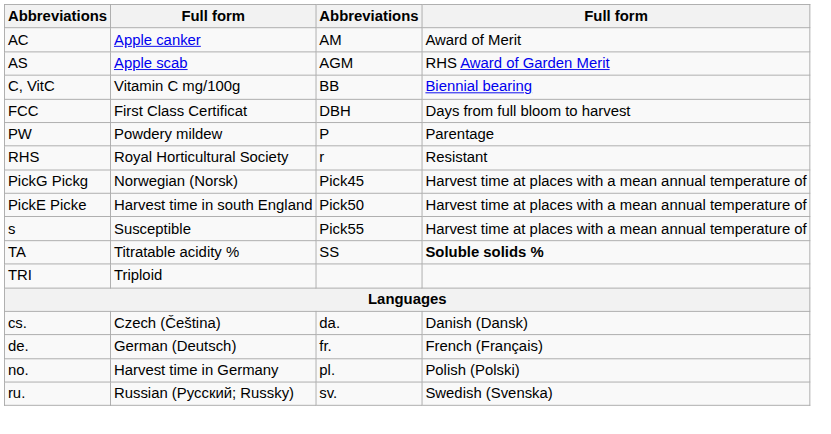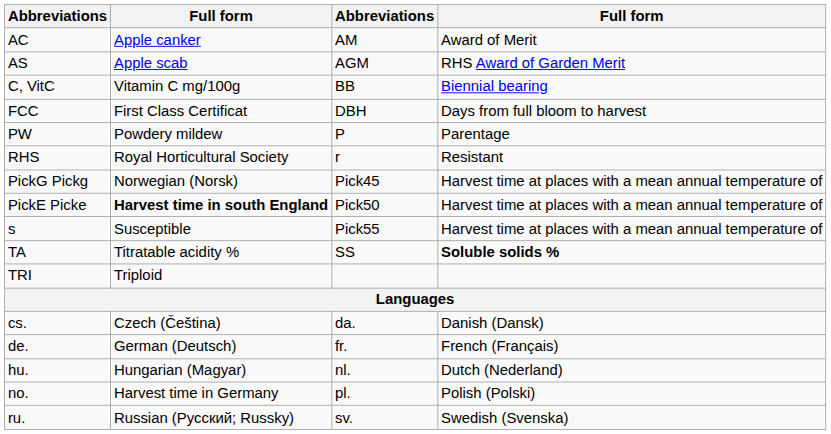 <table class="wikitable">
 <tr>
 <th>Abbreviations</th>
 <th>Full form</th>
 <th>Abbreviations</th>
 <th>Full form</th>
 </tr>
 <tr>
 <td>AC</td>
 <td><a href='#'>Apple canker</a></td>
 <td>AM</td>
 <td>Award of Merit</td>
 </tr>
 <tr>
 <td>AS</td>
 <td><a href='#'>Apple scab</a></td>
 <td>AGM</td>
 <td>RHS <a href='#'>Award of Garden Merit</a></td>
 </tr>
 <tr>
 <td>C,  VitC</td>
 <td>Vitamin C mg/100g</td>
 <td>BB</td>
 <td><a href='#'>Biennial bearing</a></td>
 </tr>
 <tr>
 <td>FCC</td>
 <td>First Class Certificat</td>
 <td>DBH</td>
 <td>Days from full bloom to harvest</td>
 </tr>
 <tr>
 <td>PW</td>
 <td>Powdery mildew</td>
 <td>P</td>
 <td>Parentage</td>
 </tr>
 <tr>
 <td>RHS</td>
 <td>Royal Horticultural Society</td>
 <td>r</td>
 <td>Resistant</td>
 </tr>
 <tr>
 <td>PickG Pickg</td>
 <td>Norwegian (Norsk)</td>
 <td>Pick45</td>
 <td>Harvest time at places with a mean annual temperature of </td>
 </tr>
 <tr>
 <td>PickE Picke</td>
-<td>Harvest time in south England</td>
+<td><strong>Harvest time in south England</strong></td>
 <td>Pick50</td>
 <td>Harvest time at places with a mean annual temperature of </td>
 </tr>
 <tr>
 <td>s</td>
 <td>Susceptible</td>
 <td>Pick55</td>
 <td>Harvest time at places with a mean annual temperature of </td>
 </tr>
 <tr>
 <td>TA</td>
 <td>Titratable acidity %</td>
 <td>SS</td>
 <td><strong>Soluble solids %</strong></td>
 </tr>
 <tr>
 <td>TRI</td>
 <td>Triploid</td>
 <td></td>
 <td></td>
 </tr>
 <tr>
 <th colspan = 4>Languages</th>
 </tr>
 <tr>
 <td>cs.</td>
 <td>Czech (Čeština)</td>
 <td>da.</td>
 <td>Danish (Dansk)</td>
 </tr>
 <tr>
 <td>de.</td>
 <td>German (Deutsch)</td>
 <td>fr.</td>
 <td>French (Français)</td>
 </tr>
 <tr>
+<td>hu.</td>
+<td>Hungarian (Magyar)</td>
+<td>nl.</td>
+<td>Dutch (Nederland)</td>
+</tr>
+<tr>
 <td>no.</td>
 <td>Harvest time in Germany</td>
 <td>pl.</td>
 <td>Polish (Polski)</td>
 </tr>
 <tr>
 <td>ru.</td>
 <td>Russian (Русский; Russky)</td>
 <td>sv.</td>
 <td>Swedish (Svenska)</td>
 </tr>
 </table>
